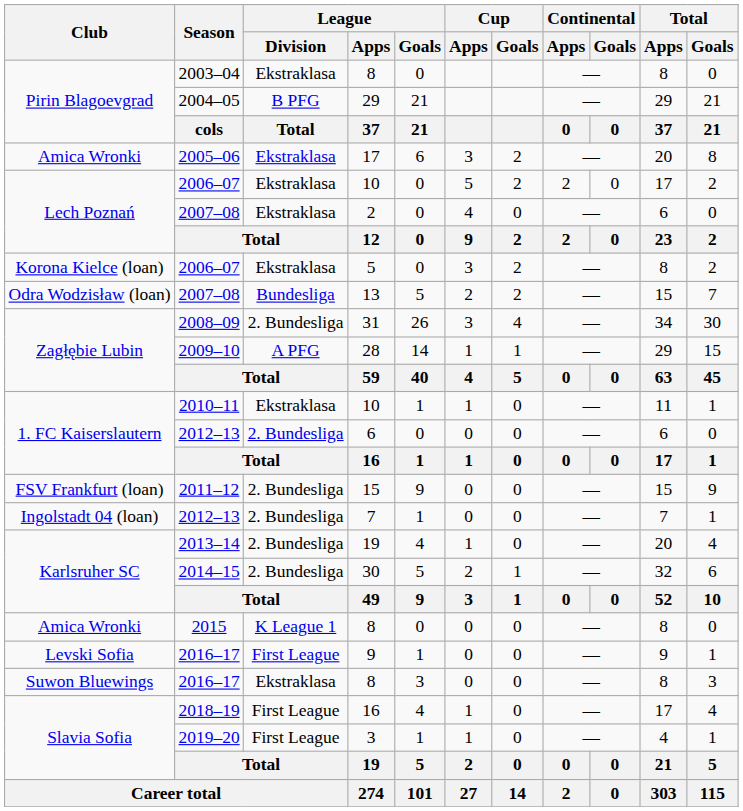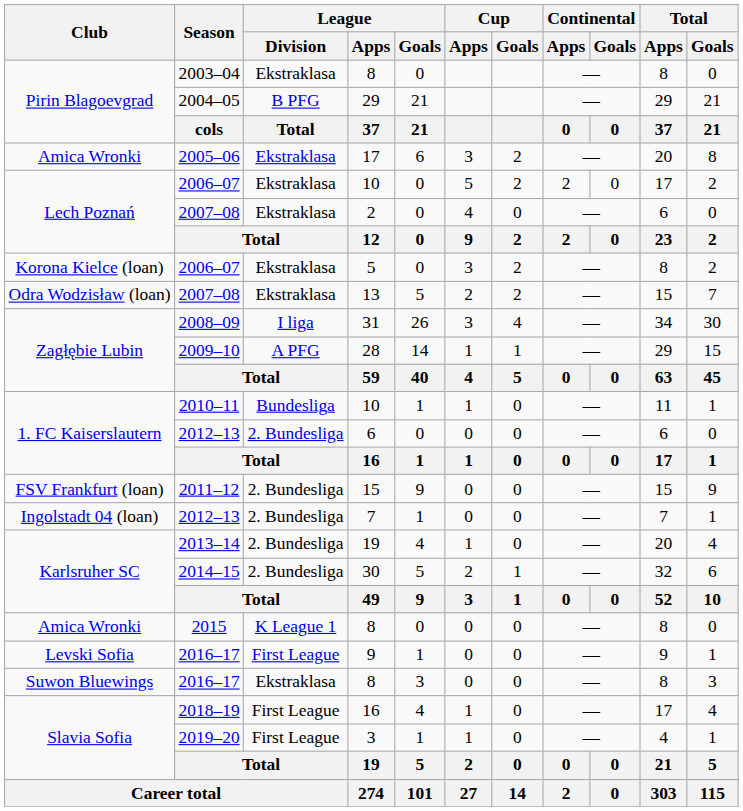 <table class="wikitable" style="text-align:center">
 <tr>
 <th rowspan="2">Club</th>
 <th rowspan="2">Season</th>
 <th colspan="3">League</th>
 <th colspan="2">Cup</th>
 <th colspan="2">Continental</th>
 <th colspan="2">Total</th>
 </tr>
 <tr>
 <th>Division</th>
 <th>Apps</th>
 <th>Goals</th>
 <th>Apps</th>
 <th>Goals</th>
 <th>Apps</th>
 <th>Goals</th>
 <th>Apps</th>
 <th>Goals</th>
 </tr>
 <tr>
 <td rowspan="3"><a href='#'>Pirin Blagoevgrad</a></td>
 <td>2003–04</td>
 <td>Ekstraklasa</td>
 <td>8</td>
 <td>0</td>
 <td></td>
 <td></td>
 <td colspan="2">—</td>
 <td>8</td>
 <td>0</td>
 </tr>
 <tr>
 <td>2004–05</td>
 <td><a href='#'>B PFG</a></td>
 <td>29</td>
 <td>21</td>
 <td></td>
 <td></td>
 <td colspan="2">—</td>
 <td>29</td>
 <td>21</td>
 </tr>
 <tr>
 <th>cols</th>
 <th pan="2">Total</th>
 <th>37</th>
 <th>21</th>
 <th></th>
 <th></th>
 <th>0</th>
 <th>0</th>
 <th>37</th>
 <th>21</th>
 </tr>
 <tr>
 <td><a href='#'>Amica Wronki</a></td>
 <td><a href='#'>2005–06</a></td>
 <td><a href='#'>Ekstraklasa</a></td>
 <td>17</td>
 <td>6</td>
 <td>3</td>
 <td>2</td>
 <td colspan="2">—</td>
 <td>20</td>
 <td>8</td>
 </tr>
 <tr>
 <td rowspan="3"><a href='#'>Lech Poznań</a></td>
 <td><a href='#'>2006–07</a></td>
 <td>Ekstraklasa</td>
 <td>10</td>
 <td>0</td>
 <td>5</td>
 <td>2</td>
 <td>2</td>
 <td>0</td>
 <td>17</td>
 <td>2</td>
 </tr>
 <tr>
 <td><a href='#'>2007–08</a></td>
 <td>Ekstraklasa</td>
 <td>2</td>
 <td>0</td>
 <td>4</td>
 <td>0</td>
 <td colspan="2">—</td>
 <td>6</td>
 <td>0</td>
 </tr>
 <tr>
 <th colspan="2">Total</th>
 <th>12</th>
 <th>0</th>
 <th>9</th>
 <th>2</th>
 <th>2</th>
 <th>0</th>
 <th>23</th>
 <th>2</th>
 </tr>
 <tr>
 <td><a href='#'>Korona Kielce</a> (loan)</td>
 <td><a href='#'>2006–07</a></td>
 <td>Ekstraklasa</td>
 <td>5</td>
 <td>0</td>
 <td>3</td>
 <td>2</td>
 <td colspan="2">—</td>
 <td>8</td>
 <td>2</td>
 </tr>
 <tr>
 <td><a href='#'>Odra Wodzisław</a> (loan)</td>
 <td><a href='#'>2007–08</a></td>
-<td><a href='#'>Bundesliga</a></td>
+<td>Ekstraklasa</td>
 <td>13</td>
 <td>5</td>
 <td>2</td>
 <td>2</td>
 <td colspan="2">—</td>
 <td>15</td>
 <td>7</td>
 </tr>
 <tr>
 <td rowspan="3"><a href='#'>Zagłębie Lubin</a></td>
 <td><a href='#'>2008–09</a></td>
-<td>2. Bundesliga</td>
+<td><a href='#'>I liga</a></td>
 <td>31</td>
 <td>26</td>
 <td>3</td>
 <td>4</td>
 <td colspan="2">—</td>
 <td>34</td>
 <td>30</td>
 </tr>
 <tr>
 <td><a href='#'>2009–10</a></td>
 <td><a href='#'>A PFG</a></td>
 <td>28</td>
 <td>14</td>
 <td>1</td>
 <td>1</td>
 <td colspan="2">—</td>
 <td>29</td>
 <td>15</td>
 </tr>
 <tr>
 <th colspan="2">Total</th>
 <th>59</th>
 <th>40</th>
 <th>4</th>
 <th>5</th>
 <th>0</th>
 <th>0</th>
 <th>63</th>
 <th>45</th>
 </tr>
 <tr>
 <td rowspan="3"><a href='#'>1. FC Kaiserslautern</a></td>
 <td><a href='#'>2010–11</a></td>
-<td>Ekstraklasa</td>
+<td><a href='#'>Bundesliga</a></td>
 <td>10</td>
 <td>1</td>
 <td>1</td>
 <td>0</td>
 <td colspan="2">—</td>
 <td>11</td>
 <td>1</td>
 </tr>
 <tr>
 <td><a href='#'>2012–13</a></td>
 <td><a href='#'>2. Bundesliga</a></td>
 <td>6</td>
 <td>0</td>
 <td>0</td>
 <td>0</td>
 <td colspan="2">—</td>
 <td>6</td>
 <td>0</td>
 </tr>
 <tr>
 <th colspan="2">Total</th>
 <th>16</th>
 <th>1</th>
 <th>1</th>
 <th>0</th>
 <th>0</th>
 <th>0</th>
 <th>17</th>
 <th>1</th>
 </tr>
 <tr>
 <td><a href='#'>FSV Frankfurt</a> (loan)</td>
 <td><a href='#'>2011–12</a></td>
 <td>2. Bundesliga</td>
 <td>15</td>
 <td>9</td>
 <td>0</td>
 <td>0</td>
 <td colspan="2">—</td>
 <td>15</td>
 <td>9</td>
 </tr>
 <tr>
 <td><a href='#'>Ingolstadt 04</a> (loan)</td>
 <td><a href='#'>2012–13</a></td>
 <td>2. Bundesliga</td>
 <td>7</td>
 <td>1</td>
 <td>0</td>
 <td>0</td>
 <td colspan="2">—</td>
 <td>7</td>
 <td>1</td>
 </tr>
 <tr>
 <td rowspan="3"><a href='#'>Karlsruher SC</a></td>
 <td><a href='#'>2013–14</a></td>
 <td>2. Bundesliga</td>
 <td>19</td>
 <td>4</td>
 <td>1</td>
 <td>0</td>
 <td colspan="2">—</td>
 <td>20</td>
 <td>4</td>
 </tr>
 <tr>
 <td><a href='#'>2014–15</a></td>
 <td>2. Bundesliga</td>
 <td>30</td>
 <td>5</td>
 <td>2</td>
 <td>1</td>
 <td colspan="2">—</td>
 <td>32</td>
 <td>6</td>
 </tr>
 <tr>
 <th colspan="2">Total</th>
 <th>49</th>
 <th>9</th>
 <th>3</th>
 <th>1</th>
 <th>0</th>
 <th>0</th>
 <th>52</th>
 <th>10</th>
 </tr>
 <tr>
 <td><a href='#'>Amica Wronki</a></td>
 <td><a href='#'>2015</a></td>
 <td><a href='#'>K League 1</a></td>
 <td>8</td>
 <td>0</td>
 <td>0</td>
 <td>0</td>
 <td colspan="2">—</td>
 <td>8</td>
 <td>0</td>
 </tr>
 <tr>
 <td><a href='#'>Levski Sofia</a></td>
 <td><a href='#'>2016–17</a></td>
 <td><a href='#'>First League</a></td>
 <td>9</td>
 <td>1</td>
 <td>0</td>
 <td>0</td>
 <td colspan="2">—</td>
 <td>9</td>
 <td>1</td>
 </tr>
 <tr>
 <td><a href='#'>Suwon Bluewings</a></td>
 <td><a href='#'>2016–17</a></td>
 <td>Ekstraklasa</td>
 <td>8</td>
 <td>3</td>
 <td>0</td>
 <td>0</td>
 <td colspan="2">—</td>
 <td>8</td>
 <td>3</td>
 </tr>
 <tr>
 <td rowspan="3"><a href='#'>Slavia Sofia</a></td>
 <td><a href='#'>2018–19</a></td>
 <td>First League</td>
 <td>16</td>
 <td>4</td>
 <td>1</td>
 <td>0</td>
 <td colspan="2">—</td>
 <td>17</td>
 <td>4</td>
 </tr>
 <tr>
 <td><a href='#'>2019–20</a></td>
 <td>First League</td>
 <td>3</td>
 <td>1</td>
 <td>1</td>
 <td>0</td>
 <td colspan="2">—</td>
 <td>4</td>
 <td>1</td>
 </tr>
 <tr>
 <th colspan="2">Total</th>
 <th>19</th>
 <th>5</th>
 <th>2</th>
 <th>0</th>
 <th>0</th>
 <th>0</th>
 <th>21</th>
 <th>5</th>
 </tr>
 <tr>
 <th colspan="3">Career total</th>
 <th>274</th>
 <th>101</th>
 <th>27</th>
 <th>14</th>
 <th>2</th>
 <th>0</th>
 <th>303</th>
 <th>115</th>
 </tr>
 </table>
